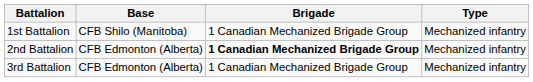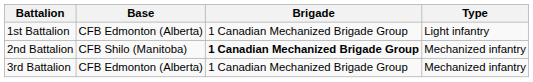 <table class="wikitable">
 <tr>
 <th>Battalion</th>
 <th>Base</th>
 <th>Brigade</th>
 <th>Type</th>
 </tr>
 <tr>
 <td>1st Battalion</td>
-<td>CFB Shilo (Manitoba)</td>
+<td>CFB Edmonton (Alberta)</td>
 <td>1 Canadian Mechanized Brigade Group</td>
-<td>Mechanized infantry</td>
+<td>Light infantry</td>
 </tr>
 <tr>
 <td>2nd Battalion</td>
-<td>CFB Edmonton (Alberta)</td>
+<td>CFB Shilo (Manitoba)</td>
 <td><strong>1 Canadian Mechanized Brigade Group</strong></td>
 <td>Mechanized infantry</td>
 </tr>
 <tr>
 <td>3rd Battalion</td>
 <td>CFB Edmonton (Alberta)</td>
 <td>1 Canadian Mechanized Brigade Group</td>
 <td>Mechanized infantry</td>
 </tr>
 </table>
